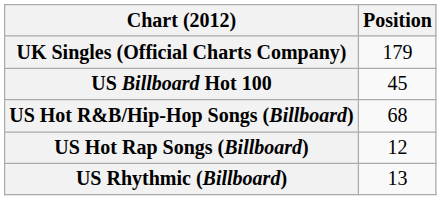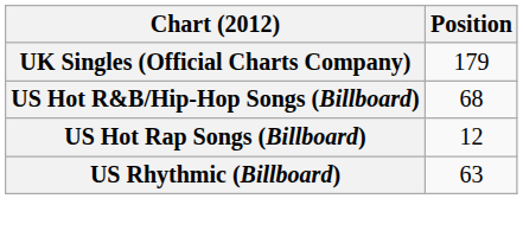 <table class="wikitable plainrowheaders sortable" style="text-align:center">
 <tr>
 <th scope="col">Chart (2012)</th>
 <th scope="col">Position</th>
 </tr>
 <tr>
 <th scope="row">UK Singles (Official Charts Company)</th>
 <td style="text-align:center;">179</td>
-</tr>
-<tr>
-<th scope="row">US <em>Billboard</em> Hot 100</th>
-<td style="text-align:center;">45</td>
 </tr>
 <tr>
 <th scope="row">US Hot R&B/Hip-Hop Songs (<em>Billboard</em>)</th>
 <td style="text-align:center;">68</td>
 </tr>
 <tr>
 <th scope="row">US Hot Rap Songs (<em>Billboard</em>)</th>
 <td style="text-align:center;">12</td>
 </tr>
 <tr>
 <th scope="row">US Rhythmic (<em>Billboard</em>)</th>
-<td style="text-align:center;">13</td>
+<td style="text-align:center;">63</td>
 </tr>
 </table>
